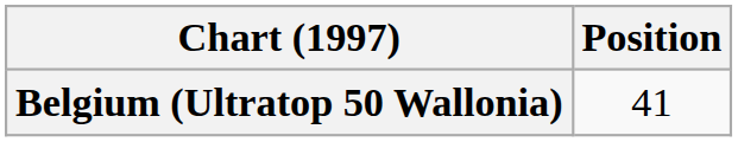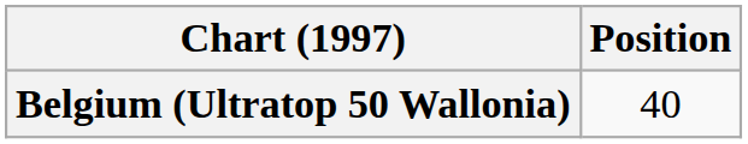 <table class="wikitable sortable plainrowheaders" style="text-align:center">
 <tr>
 <th scope="col">Chart (1997)</th>
 <th scope="col">Position</th>
 </tr>
 <tr>
 <th scope="row">Belgium (Ultratop 50 Wallonia)</th>
-<td>41</td>
+<td>40</td>
 </tr>
 </table>
